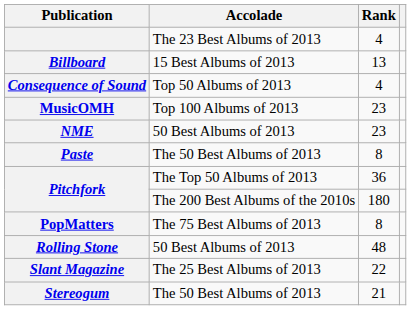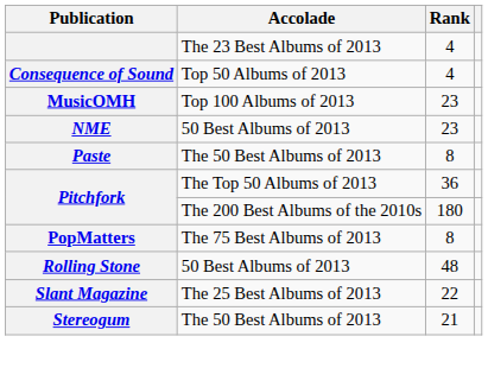 <table class="wikitable sortable plainrowheaders">
 <tr>
 <th scope="col">Publication</th>
 <th scope="col">Accolade</th>
 <th scope="col">Rank</th>
 <th scope="col" class="unsortable"></th>
 </tr>
 <tr>
 <th scope="row"><em></em></th>
 <td>The 23 Best Albums of 2013</td>
 <td align="center">4</td>
-<td align="center"></td>
-</tr>
-<tr>
-<th scope="row"><em><a href='#'>Billboard</a></em></th>
-<td>15 Best Albums of 2013</td>
-<td align="center">13</td>
 <td align="center"></td>
 </tr>
 <tr>
 <th scope="row"><em><a href='#'>Consequence of Sound</a></em></th>
 <td>Top 50 Albums of 2013</td>
 <td align="center">4</td>
 <td align="center"></td>
 </tr>
 <tr>
 <th scope="row"><a href='#'>MusicOMH</a></th>
 <td>Top 100 Albums of 2013</td>
 <td align="center">23</td>
 <td align="center"></td>
 </tr>
 <tr>
 <th scope="row"><em><a href='#'>NME</a></em></th>
 <td>50 Best Albums of 2013</td>
 <td align="center">23</td>
 <td align="center"></td>
 </tr>
 <tr>
 <th scope="row"><em><a href='#'>Paste</a></em></th>
 <td>The 50 Best Albums of 2013</td>
 <td align="center">8</td>
 <td align="center"></td>
 </tr>
 <tr>
 <th scope="row" rowspan="2"><em><a href='#'>Pitchfork</a></em></th>
 <td>The Top 50 Albums of 2013</td>
 <td align="center">36</td>
 <td align="center"></td>
 </tr>
 <tr>
 <td>The 200 Best Albums of the 2010s</td>
 <td align="center">180</td>
 <td align="center"></td>
 </tr>
 <tr>
 <th scope="row"><a href='#'>PopMatters</a></th>
 <td>The 75 Best Albums of 2013</td>
 <td align="center">8</td>
 <td align="center"></td>
 </tr>
 <tr>
 <th scope="row"><em><a href='#'>Rolling Stone</a></em></th>
 <td>50 Best Albums of 2013</td>
 <td align="center">48</td>
 <td align="center"></td>
 </tr>
 <tr>
 <th scope="row"><em><a href='#'>Slant Magazine</a></em></th>
 <td>The 25 Best Albums of 2013</td>
 <td align="center">22</td>
 <td align="center"></td>
 </tr>
 <tr>
 <th scope="row"><em><a href='#'>Stereogum</a></em></th>
 <td>The 50 Best Albums of 2013</td>
 <td align="center">21</td>
 <td align="center"></td>
 </tr>
 </table>
